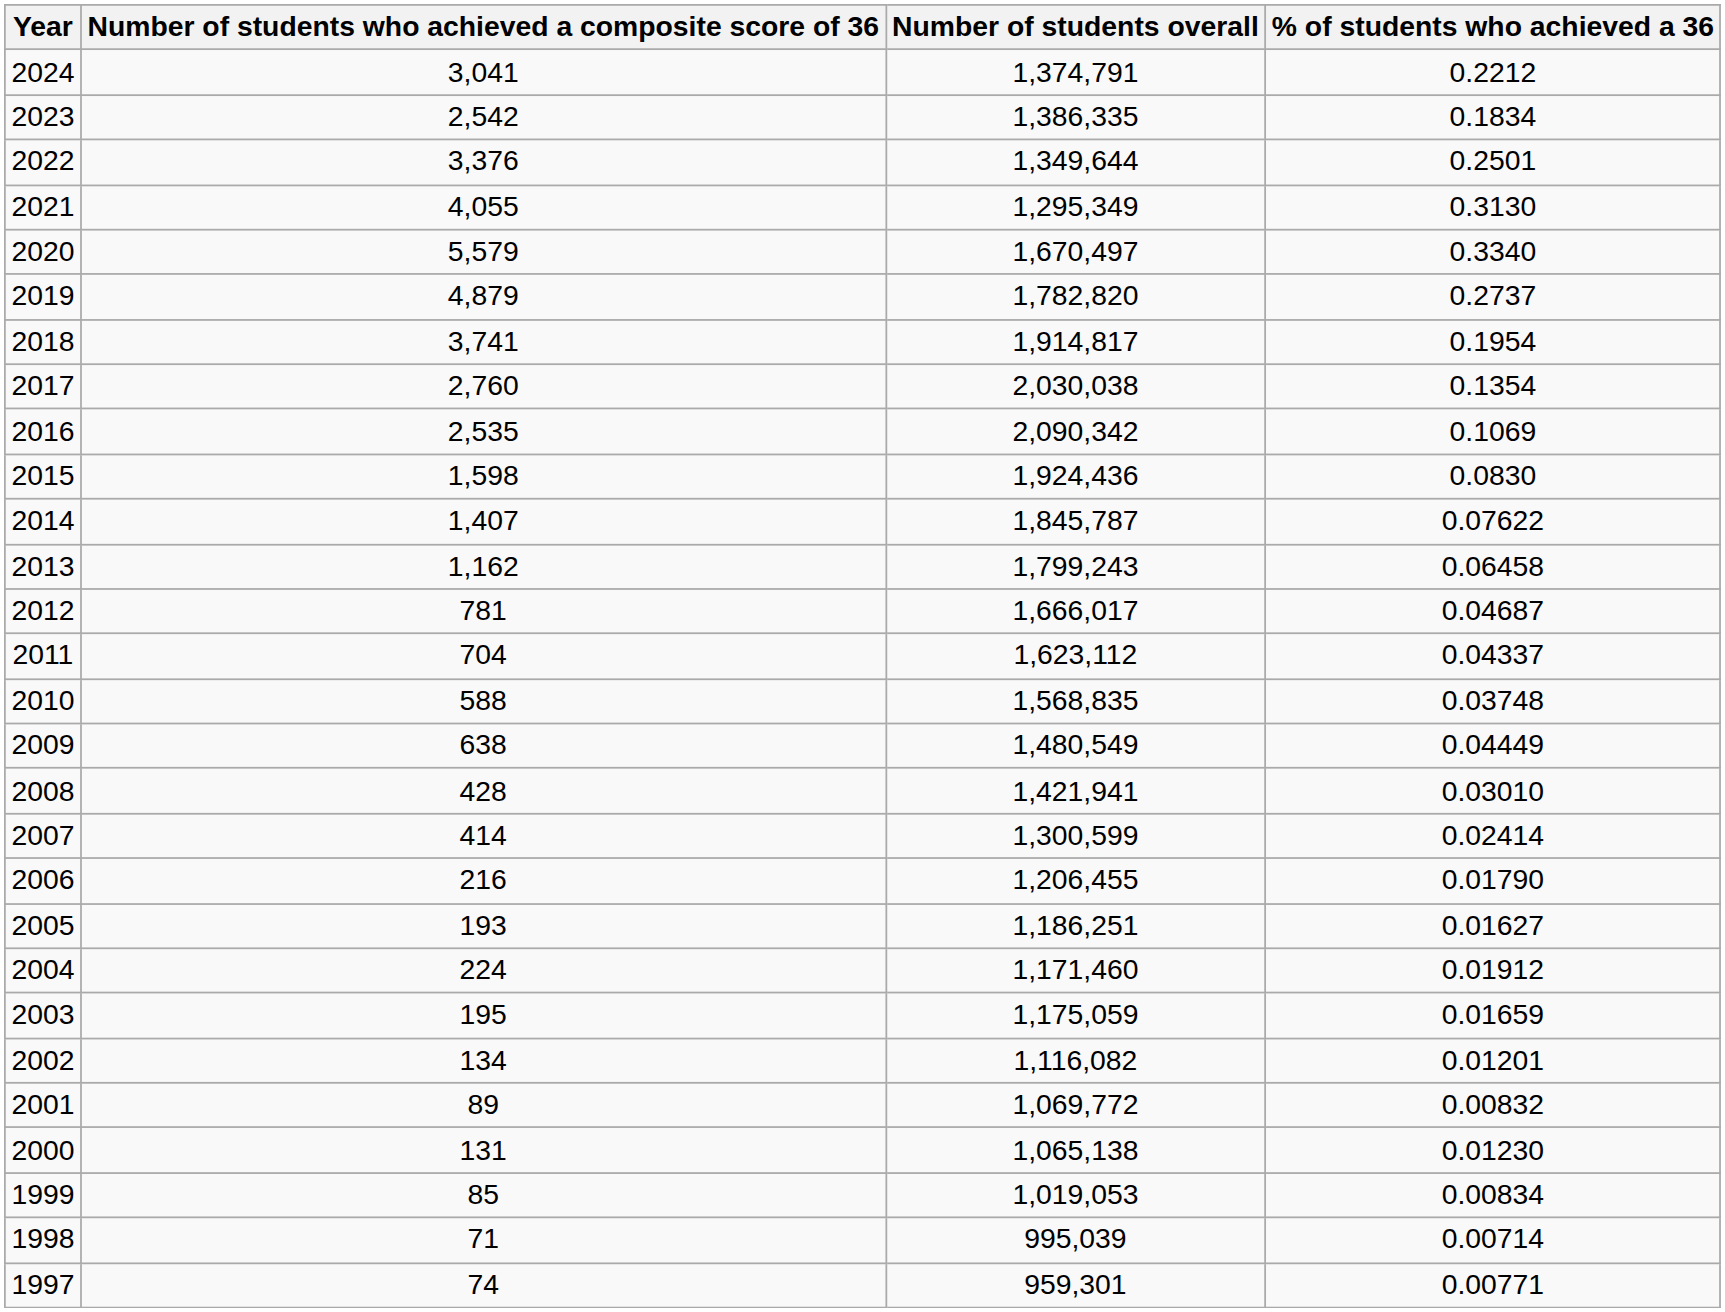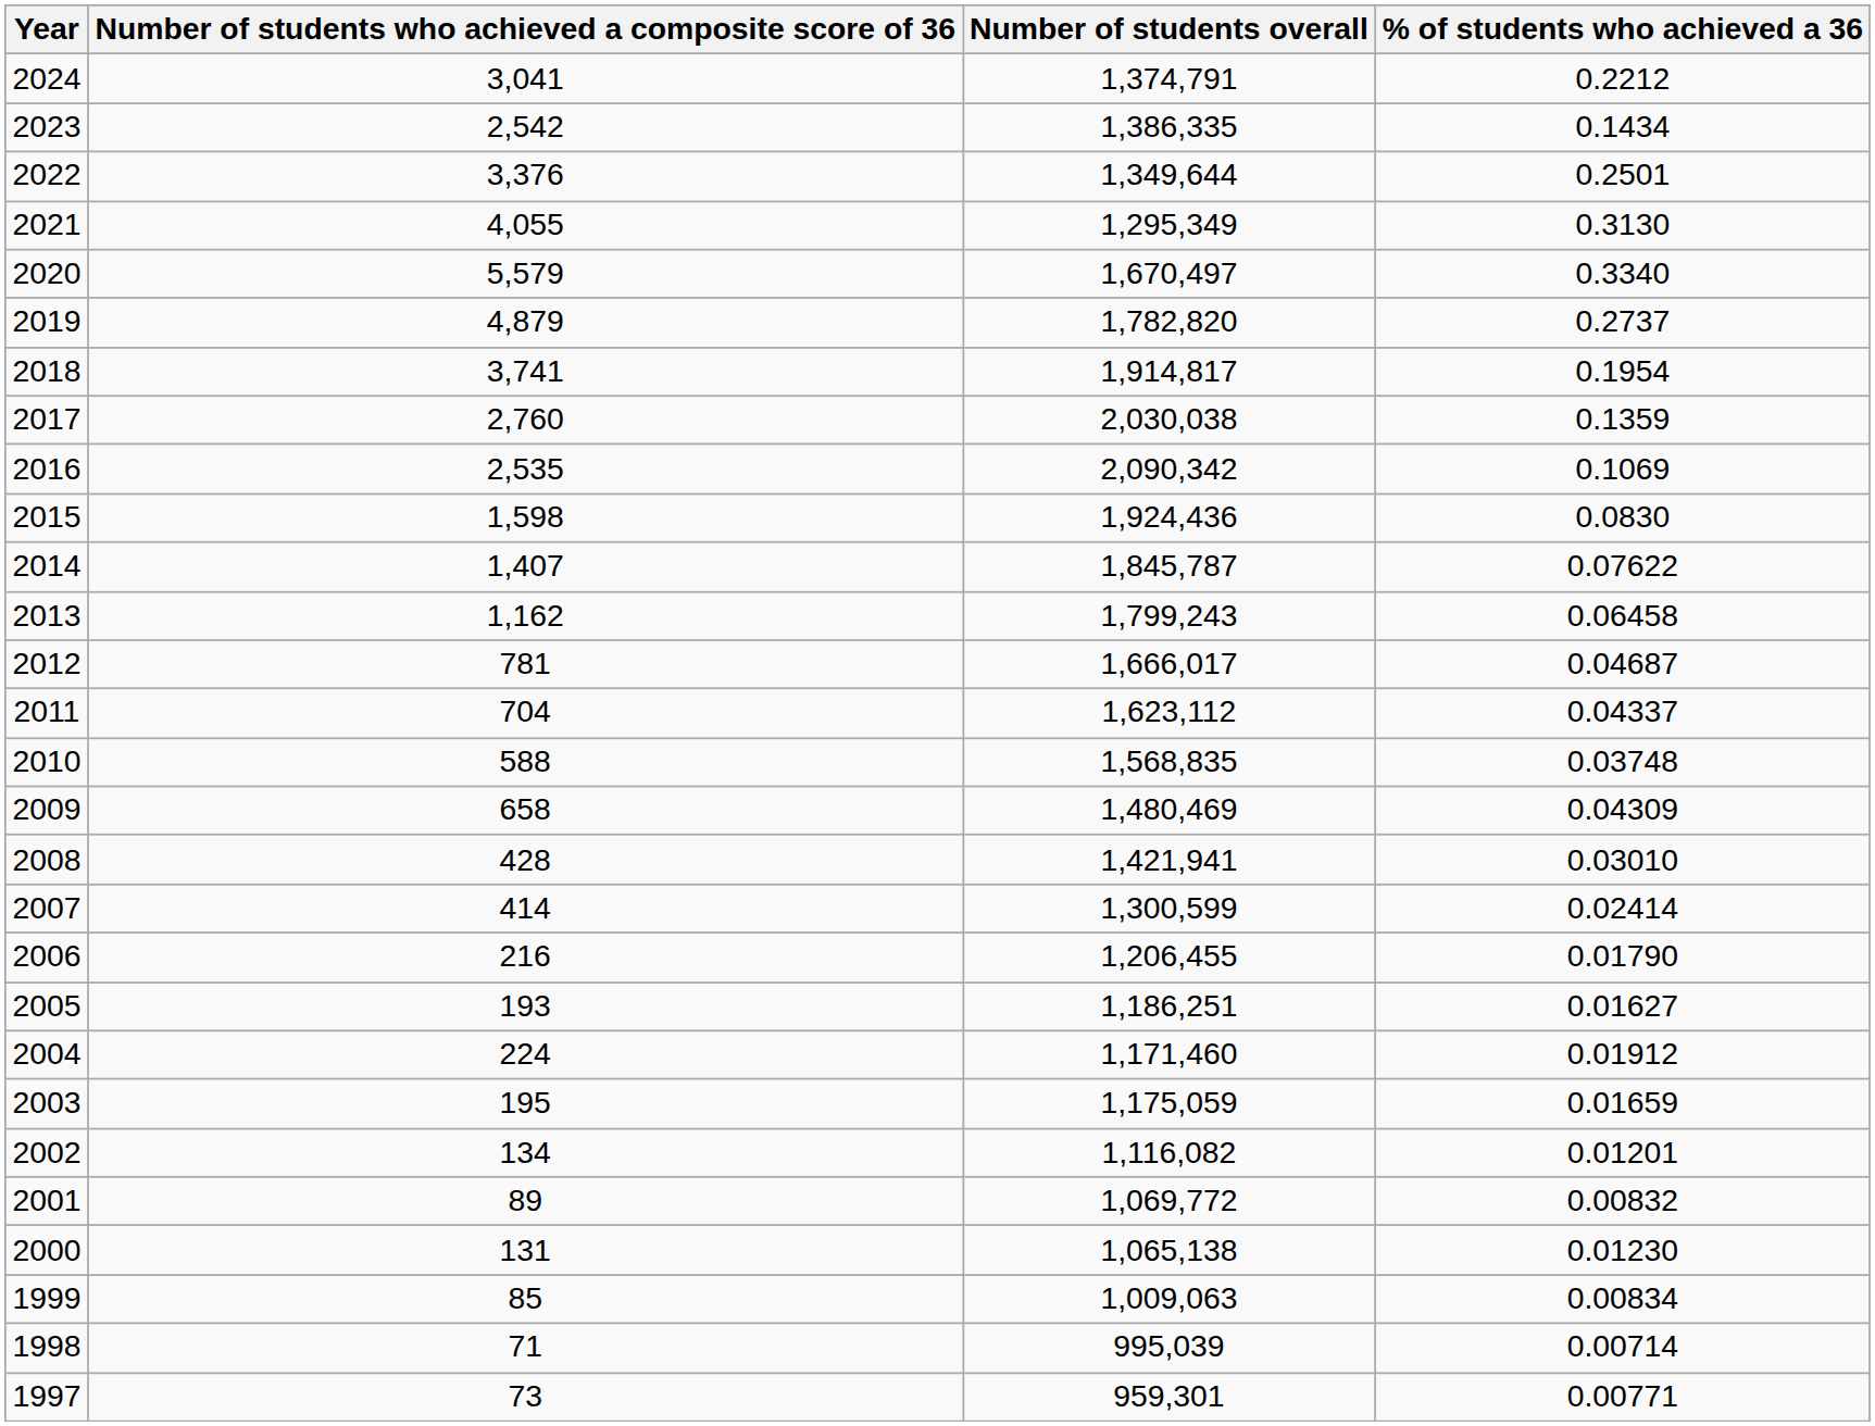 <table class="wikitable sortable">
 <tr>
 <th>Year</th>
 <th>Number of students who achieved a composite score of 36</th>
 <th>Number of students overall</th>
 <th>% of students who achieved a 36</th>
 </tr>
 <tr align="center">
 <td>2024</td>
 <td>3,041</td>
 <td>1,374,791</td>
 <td>0.2212</td>
 </tr>
 <tr align="center">
 <td>2023</td>
 <td>2,542</td>
 <td>1,386,335</td>
-<td>0.1834</td>
+<td>0.1434</td>
 </tr>
 <tr align="center">
 <td>2022</td>
 <td>3,376</td>
 <td>1,349,644</td>
 <td>0.2501</td>
 </tr>
 <tr align="center">
 <td>2021</td>
 <td>4,055</td>
 <td>1,295,349</td>
 <td>0.3130</td>
 </tr>
 <tr align="center">
 <td>2020</td>
 <td>5,579</td>
 <td>1,670,497</td>
 <td>0.3340</td>
 </tr>
 <tr align="center">
 <td>2019</td>
 <td>4,879</td>
 <td>1,782,820</td>
 <td>0.2737</td>
 </tr>
 <tr align="center">
 <td>2018</td>
 <td>3,741</td>
 <td>1,914,817</td>
 <td>0.1954</td>
 </tr>
 <tr align="center">
 <td>2017</td>
 <td>2,760</td>
 <td>2,030,038</td>
-<td>0.1354</td>
+<td>0.1359</td>
 </tr>
 <tr align="center">
 <td>2016</td>
 <td>2,535</td>
 <td>2,090,342</td>
 <td>0.1069</td>
 </tr>
 <tr align="center">
 <td>2015</td>
 <td>1,598</td>
 <td>1,924,436</td>
 <td>0.0830</td>
 </tr>
 <tr align="center">
 <td>2014</td>
 <td>1,407</td>
 <td>1,845,787</td>
 <td>0.07622</td>
 </tr>
 <tr align="center">
 <td>2013</td>
 <td>1,162</td>
 <td>1,799,243</td>
 <td>0.06458</td>
 </tr>
 <tr align="center">
 <td>2012</td>
 <td>781</td>
 <td>1,666,017</td>
 <td>0.04687</td>
 </tr>
 <tr align="center">
 <td>2011</td>
 <td>704</td>
 <td>1,623,112</td>
 <td>0.04337</td>
 </tr>
 <tr align="center">
 <td>2010</td>
 <td>588</td>
 <td>1,568,835</td>
 <td>0.03748</td>
 </tr>
 <tr align="center">
 <td>2009</td>
-<td>638</td>
-<td>1,480,549</td>
-<td>0.04449</td>
+<td>658</td>
+<td>1,480,469</td>
+<td>0.04309</td>
 </tr>
 <tr align="center">
 <td>2008</td>
 <td>428</td>
 <td>1,421,941</td>
 <td>0.03010</td>
 </tr>
 <tr align="center">
 <td>2007</td>
 <td>414</td>
 <td>1,300,599</td>
 <td>0.02414</td>
 </tr>
 <tr align="center">
 <td>2006</td>
 <td>216</td>
 <td>1,206,455</td>
 <td>0.01790</td>
 </tr>
 <tr align="center">
 <td>2005</td>
 <td>193</td>
 <td>1,186,251</td>
 <td>0.01627</td>
 </tr>
 <tr align="center">
 <td>2004</td>
 <td>224</td>
 <td>1,171,460</td>
 <td>0.01912</td>
 </tr>
 <tr align="center">
 <td>2003</td>
 <td>195</td>
 <td>1,175,059</td>
 <td>0.01659</td>
 </tr>
 <tr align="center">
 <td>2002</td>
 <td>134</td>
 <td>1,116,082</td>
 <td>0.01201</td>
 </tr>
 <tr align="center">
 <td>2001</td>
 <td>89</td>
 <td>1,069,772</td>
 <td>0.00832</td>
 </tr>
 <tr align="center">
 <td>2000</td>
 <td>131</td>
 <td>1,065,138</td>
 <td>0.01230</td>
 </tr>
 <tr align="center">
 <td>1999</td>
 <td>85</td>
-<td>1,019,053</td>
+<td>1,009,063</td>
 <td>0.00834</td>
 </tr>
 <tr align="center">
 <td>1998</td>
 <td>71</td>
 <td>995,039</td>
 <td>0.00714</td>
 </tr>
 <tr align="center">
 <td>1997</td>
-<td>74</td>
+<td>73</td>
 <td>959,301</td>
 <td>0.00771</td>
 </tr>
 </table>
